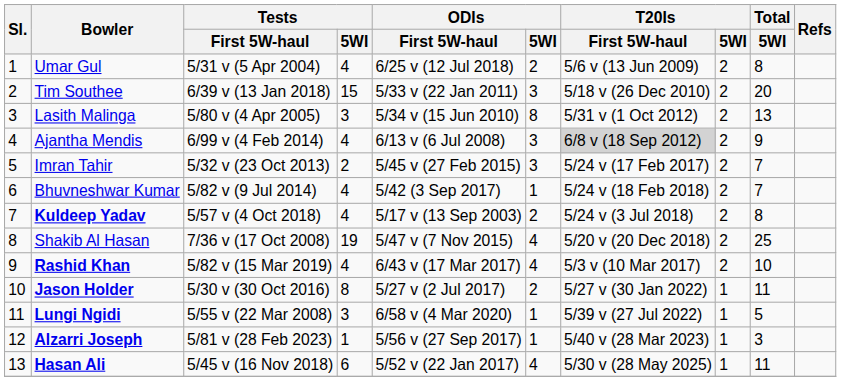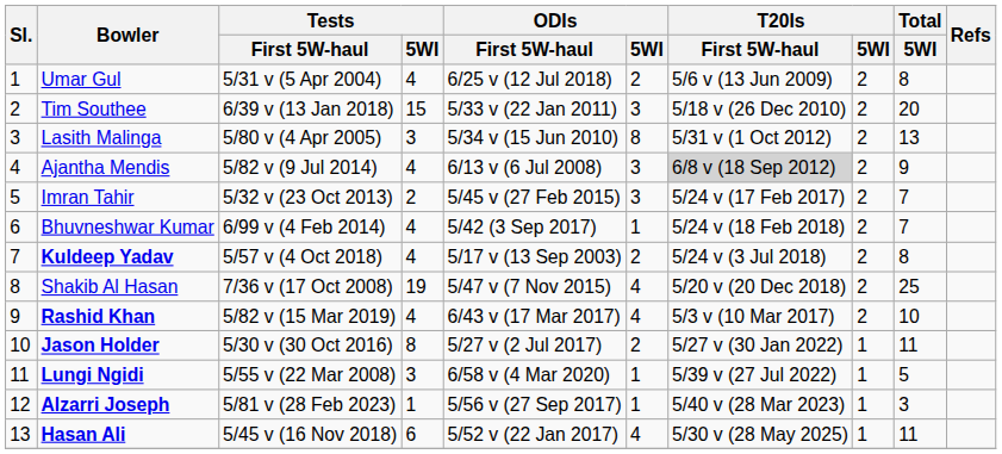 <table class="wikitable sortable" style="font-size:95%;">
 <tr>
 <th rowspan=2>Sl.</th>
 <th rowspan=2>Bowler</th>
 <th colspan=2>Tests</th>
 <th colspan=2>ODIs</th>
 <th colspan=2>T20Is</th>
 <th>Total</th>
 <th rowspan="2">Refs</th>
 </tr>
 <tr>
 <th>First 5W-haul</th>
 <th>5WI</th>
 <th>First 5W-haul</th>
 <th>5WI</th>
 <th>First 5W-haul</th>
 <th>5WI</th>
 <th>5WI</th>
 </tr>
 <tr>
 <td>1</td>
 <td> <a href='#'>Umar Gul</a></td>
 <td>5/31 v  (5 Apr 2004)</td>
 <td>4</td>
 <td>6/25 v  (12 Jul 2018)</td>
 <td>2</td>
 <td>5/6 v  (13 Jun 2009)</td>
 <td>2</td>
 <td>8</td>
 <td></td>
 </tr>
 <tr>
 <td>2</td>
 <td> <a href='#'>Tim Southee</a></td>
 <td>6/39 v  (13 Jan 2018)</td>
 <td>15</td>
 <td>5/33 v  (22 Jan 2011)</td>
 <td>3</td>
 <td>5/18 v  (26 Dec 2010)</td>
 <td>2</td>
 <td>20</td>
 <td></td>
 </tr>
 <tr>
 <td>3</td>
 <td> <a href='#'>Lasith Malinga</a></td>
 <td>5/80 v  (4 Apr 2005)</td>
 <td>3</td>
 <td>5/34 v  (15 Jun 2010)</td>
 <td>8</td>
 <td>5/31 v  (1 Oct 2012)</td>
 <td>2</td>
 <td>13</td>
 <td></td>
 </tr>
 <tr>
 <td>4</td>
 <td> <a href='#'>Ajantha Mendis</a></td>
-<td>6/99 v  (4 Feb 2014)</td>
+<td>5/82 v  (9 Jul 2014)</td>
 <td>4</td>
 <td>6/13 v  (6 Jul 2008)</td>
 <td>3</td>
 <td style="background: lightgrey;">6/8 v  (18 Sep 2012)</td>
 <td>2</td>
 <td>9</td>
 <td></td>
 </tr>
 <tr>
 <td>5</td>
 <td> <a href='#'>Imran Tahir</a></td>
 <td>5/32 v  (23 Oct 2013)</td>
 <td>2</td>
 <td>5/45 v  (27 Feb 2015)</td>
 <td>3</td>
 <td>5/24 v  (17 Feb 2017)</td>
 <td>2</td>
 <td>7</td>
 <td></td>
 </tr>
 <tr>
 <td>6</td>
 <td> <a href='#'>Bhuvneshwar Kumar</a></td>
-<td>5/82 v  (9 Jul 2014)</td>
+<td>6/99 v  (4 Feb 2014)</td>
 <td>4</td>
 <td>5/42  (3 Sep 2017)</td>
 <td>1</td>
 <td>5/24 v  (18 Feb 2018)</td>
 <td>2</td>
 <td>7</td>
 <td></td>
 </tr>
 <tr>
 <td>7</td>
 <td> <strong><a href='#'>Kuldeep Yadav</a></strong></td>
 <td>5/57 v  (4 Oct 2018)</td>
 <td>4</td>
 <td>5/17 v  (13 Sep 2003)</td>
 <td>2</td>
 <td>5/24 v  (3 Jul 2018)</td>
 <td>2</td>
 <td>8</td>
 <td></td>
 </tr>
 <tr>
 <td>8</td>
 <td> <a href='#'>Shakib Al Hasan</a></td>
 <td>7/36 v  (17 Oct 2008)</td>
 <td>19</td>
 <td>5/47 v  (7 Nov 2015)</td>
 <td>4</td>
 <td>5/20 v  (20 Dec 2018)</td>
 <td>2</td>
 <td>25</td>
 <td></td>
 </tr>
 <tr>
 <td>9</td>
 <td> <strong><a href='#'>Rashid Khan</a></strong></td>
 <td>5/82 v  (15 Mar 2019)</td>
 <td>4</td>
 <td>6/43 v  (17 Mar 2017)</td>
 <td>4</td>
 <td>5/3 v  (10 Mar 2017)</td>
 <td>2</td>
 <td>10</td>
 <td></td>
 </tr>
 <tr>
 <td>10</td>
 <td> <strong><a href='#'>Jason Holder</a></strong></td>
 <td>5/30 v  (30 Oct 2016)</td>
 <td>8</td>
 <td>5/27 v  (2 Jul 2017)</td>
 <td>2</td>
 <td>5/27 v  (30 Jan 2022)</td>
 <td>1</td>
 <td>11</td>
 <td></td>
 </tr>
 <tr>
 <td>11</td>
 <td> <strong><a href='#'>Lungi Ngidi</a></strong></td>
 <td>5/55 v  (22 Mar 2008)</td>
 <td>3</td>
 <td>6/58 v  (4 Mar 2020)</td>
 <td>1</td>
 <td>5/39 v  (27 Jul 2022)</td>
 <td>1</td>
 <td>5</td>
 <td></td>
 </tr>
 <tr>
 <td>12</td>
 <td> <strong><a href='#'>Alzarri Joseph</a></strong></td>
 <td>5/81 v  (28 Feb 2023)</td>
 <td>1</td>
 <td>5/56 v  (27 Sep 2017)</td>
 <td>1</td>
 <td>5/40 v  (28 Mar 2023)</td>
 <td>1</td>
 <td>3</td>
 <td></td>
 </tr>
 <tr>
 <td>13</td>
 <td> <strong><a href='#'>Hasan Ali</a></strong></td>
 <td>5/45 v  (16 Nov 2018)</td>
 <td>6</td>
 <td>5/52 v  (22 Jan 2017)</td>
 <td>4</td>
 <td>5/30 v  (28 May 2025)</td>
 <td>1</td>
 <td>11</td>
 <td></td>
 </tr>
 <tr>
 </tr>
 </table>
